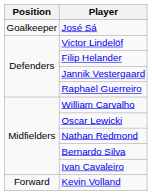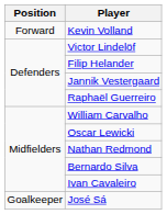 <table class="wikitable" style="text-align:center">
 <tr>
 <th>Position</th>
 <th>Player</th>
 </tr>
 <tr>
-<td rowspan=1>Goalkeeper</td>
-<td align=left> <a href='#'>José Sá</a></td>
+<td>Forward</td>
+<td align=left> <a href='#'>Kevin Volland</a></td>
 </tr>
 <tr>
 <td rowspan=4>Defenders</td>
 <td align=left> <a href='#'>Victor Lindelöf</a></td>
 </tr>
 <tr>
 <td align=left> <a href='#'>Filip Helander</a></td>
 </tr>
 <tr>
 <td align=left> <a href='#'>Jannik Vestergaard</a></td>
 </tr>
 <tr>
 <td align=left> <a href='#'>Raphaël Guerreiro</a></td>
 </tr>
 <tr>
 <td rowspan=5>Midfielders</td>
 <td align=left> <a href='#'>William Carvalho</a></td>
 </tr>
 <tr>
 <td align=left> <a href='#'>Oscar Lewicki</a></td>
 </tr>
 <tr>
 <td align=left> <a href='#'>Nathan Redmond</a></td>
 </tr>
 <tr>
 <td align=left> <a href='#'>Bernardo Silva</a></td>
 </tr>
 <tr>
 <td align=left> <a href='#'>Ivan Cavaleiro</a></td>
 </tr>
 <tr>
-<td>Forward</td>
-<td align=left> <a href='#'>Kevin Volland</a></td>
+<td rowspan=1>Goalkeeper</td>
+<td align=left> <a href='#'>José Sá</a></td>
 </tr>
 </table>
